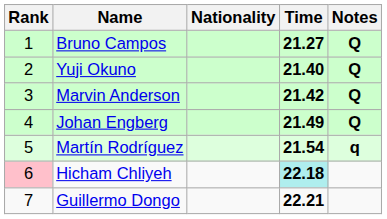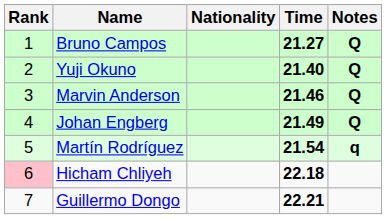 <table class="wikitable sortable" style="text-align:center">
 <tr>
 <th>Rank</th>
 <th>Name</th>
 <th>Nationality</th>
 <th>Time</th>
 <th>Notes</th>
 </tr>
 <tr bgcolor=ccffcc>
 <td>1</td>
 <td align=left><a href='#'>Bruno Campos</a></td>
 <td align=left></td>
 <td><strong>21.27</strong></td>
 <td><strong>Q</strong></td>
 </tr>
 <tr bgcolor=ccffcc>
 <td>2</td>
 <td align=left><a href='#'>Yuji Okuno</a></td>
 <td align=left></td>
 <td><strong>21.40</strong></td>
 <td><strong>Q</strong></td>
 </tr>
 <tr bgcolor=ccffcc>
 <td>3</td>
 <td align=left><a href='#'>Marvin Anderson</a></td>
 <td align=left></td>
-<td><strong>21.42</strong></td>
+<td><strong>21.46</strong></td>
 <td><strong>Q</strong></td>
 </tr>
 <tr bgcolor=ccffcc>
 <td>4</td>
 <td align=left><a href='#'>Johan Engberg</a></td>
 <td align=left></td>
 <td><strong>21.49</strong></td>
 <td><strong>Q</strong></td>
 </tr>
 <tr bgcolor=ddffdd>
 <td>5</td>
 <td align=left><a href='#'>Martín Rodríguez</a></td>
 <td align=left></td>
 <td><strong>21.54</strong></td>
 <td><strong>q</strong></td>
 </tr>
 <tr>
 <td style="background: pink;">6</td>
 <td align=left><a href='#'>Hicham Chliyeh</a></td>
 <td align=left></td>
-<td style="background: paleturquoise;"><strong>22.18</strong></td>
+<td><strong>22.18</strong></td>
 <td></td>
 </tr>
 <tr>
 <td>7</td>
 <td align=left><a href='#'>Guillermo Dongo</a></td>
 <td align=left></td>
 <td><strong>22.21</strong></td>
 <td></td>
 </tr>
 </table>
